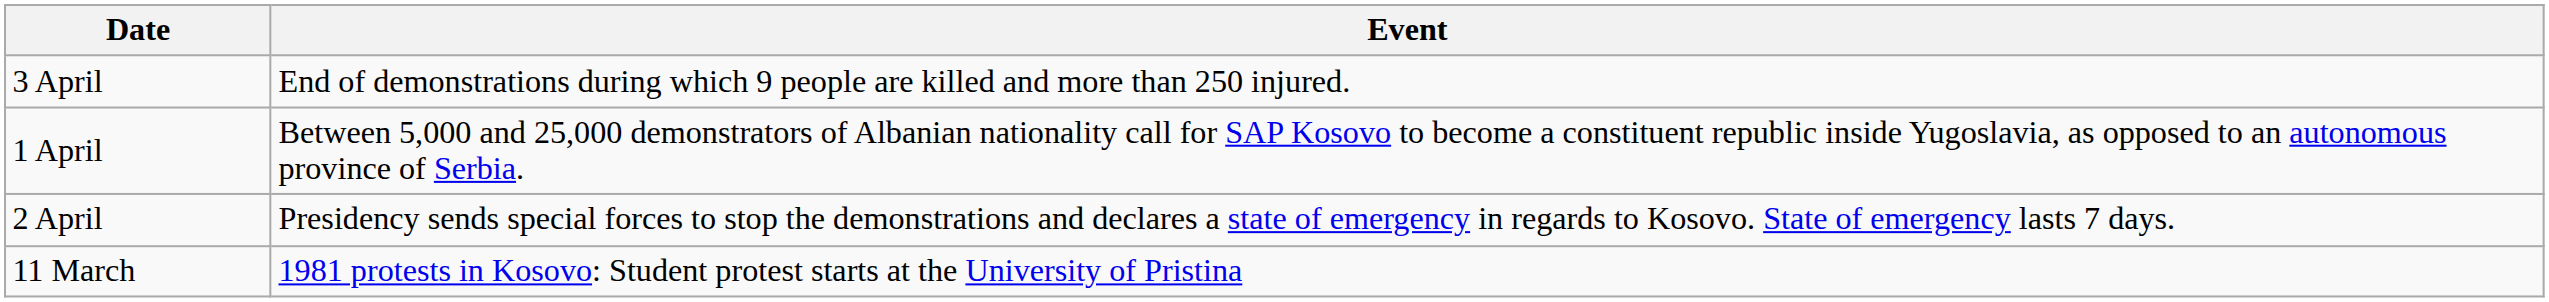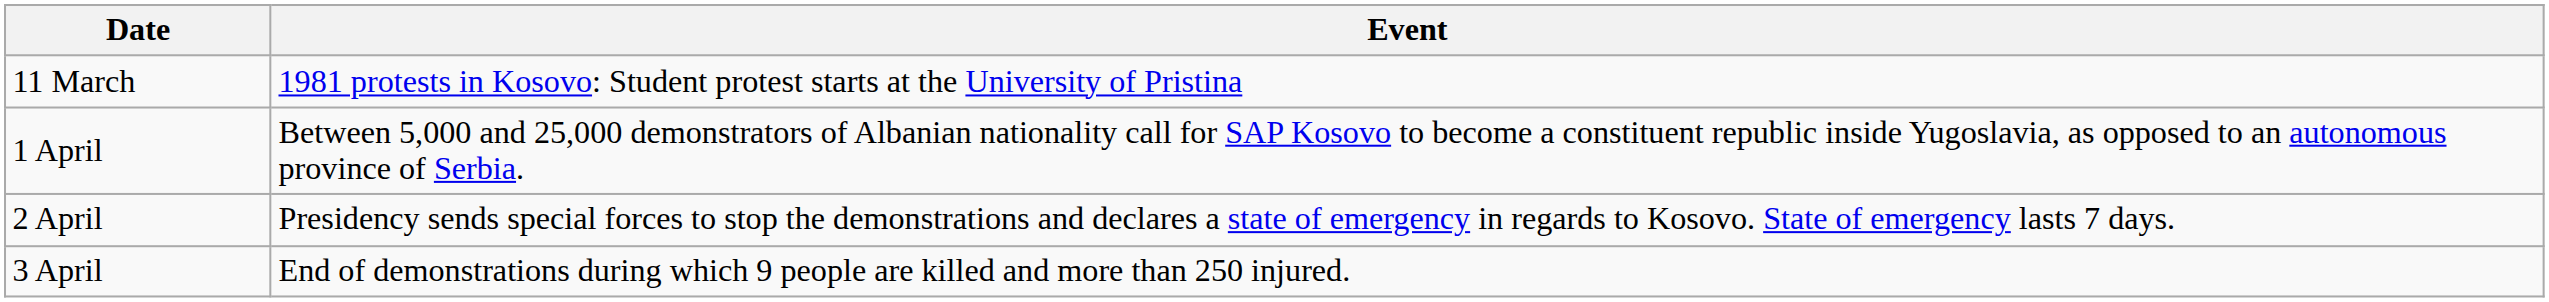 <table class="wikitable" width="100%">
 <tr>
 <th width="125">Date</th>
 <th>Event</th>
 </tr>
 <tr>
-<td>3 April</td>
-<td>End of demonstrations during which 9 people are killed and more than 250 injured.</td>
+<td>11 March</td>
+<td><a href='#'>1981 protests in Kosovo</a>: Student protest starts at the  <a href='#'>University of Pristina</a></td>
 </tr>
 <tr>
 <td>1 April</td>
 <td>Between 5,000 and 25,000 demonstrators of Albanian nationality call for <a href='#'>SAP Kosovo</a> to become a constituent republic inside Yugoslavia, as opposed to an <a href='#'>autonomous</a> province of <a href='#'>Serbia</a>.</td>
 </tr>
 <tr>
 <td>2 April</td>
 <td>Presidency sends special forces to stop the demonstrations and declares a <a href='#'>state of emergency</a> in regards to Kosovo. <a href='#'>State of emergency</a> lasts 7 days.</td>
 </tr>
 <tr>
-<td>11 March</td>
-<td><a href='#'>1981 protests in Kosovo</a>: Student protest starts at the  <a href='#'>University of Pristina</a></td>
+<td>3 April</td>
+<td>End of demonstrations during which 9 people are killed and more than 250 injured.</td>
 </tr>
 </table>
